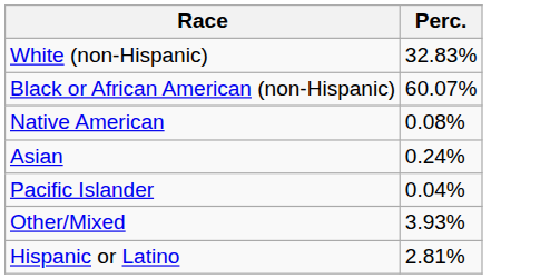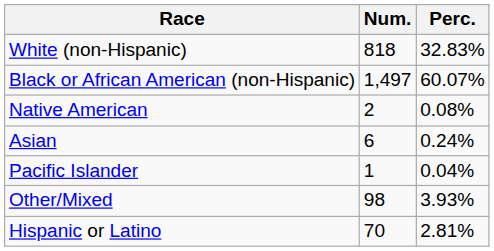 <table class="wikitable">
 <tr>
 <th>Race</th>
+<th>Num.</th>
 <th>Perc.</th>
 </tr>
 <tr>
 <td><a href='#'>White</a> (non-Hispanic)</td>
+<td>818</td>
 <td>32.83%</td>
 </tr>
 <tr>
 <td><a href='#'>Black or African American</a> (non-Hispanic)</td>
+<td>1,497</td>
 <td>60.07%</td>
 </tr>
 <tr>
 <td><a href='#'>Native American</a></td>
+<td>2</td>
 <td>0.08%</td>
 </tr>
 <tr>
 <td><a href='#'>Asian</a></td>
+<td>6</td>
 <td>0.24%</td>
 </tr>
 <tr>
 <td><a href='#'>Pacific Islander</a></td>
+<td>1</td>
 <td>0.04%</td>
 </tr>
 <tr>
 <td><a href='#'>Other/Mixed</a></td>
+<td>98</td>
 <td>3.93%</td>
 </tr>
 <tr>
 <td><a href='#'>Hispanic</a> or <a href='#'>Latino</a></td>
+<td>70</td>
 <td>2.81%</td>
 </tr>
 </table>
